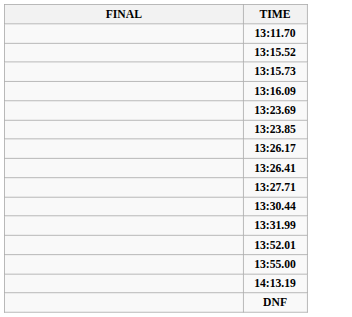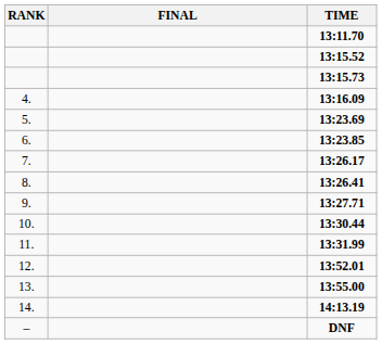 <table class="wikitable" style="border-collapse: collapse; font-size: 90%;">
 <tr>
+<th>RANK</th>
 <th style="width: 20em">FINAL</th>
 <th style="width: 5em">TIME</th>
 </tr>
 <tr>
+<td align="center"></td>
 <td></td>
 <td align="center"><strong>13:11.70</strong></td>
 </tr>
 <tr>
+<td align="center"></td>
 <td></td>
 <td align="center"><strong>13:15.52</strong></td>
 </tr>
 <tr>
+<td align="center"></td>
 <td></td>
 <td align="center"><strong>13:15.73</strong></td>
 </tr>
 <tr>
+<td align="center">4.</td>
 <td></td>
 <td align="center"><strong>13:16.09</strong></td>
 </tr>
 <tr>
+<td align="center">5.</td>
 <td></td>
 <td align="center"><strong>13:23.69</strong></td>
 </tr>
 <tr>
+<td align="center">6.</td>
 <td></td>
 <td align="center"><strong>13:23.85</strong></td>
 </tr>
 <tr>
+<td align="center">7.</td>
 <td></td>
 <td align="center"><strong>13:26.17</strong></td>
 </tr>
 <tr>
+<td align="center">8.</td>
 <td></td>
 <td align="center"><strong>13:26.41</strong></td>
 </tr>
 <tr>
+<td align="center">9.</td>
 <td></td>
 <td align="center"><strong>13:27.71</strong></td>
 </tr>
 <tr>
+<td align="center">10.</td>
 <td></td>
 <td align="center"><strong>13:30.44</strong></td>
 </tr>
 <tr>
+<td align="center">11.</td>
 <td></td>
 <td align="center"><strong>13:31.99</strong></td>
 </tr>
 <tr>
+<td align="center">12.</td>
 <td></td>
 <td align="center"><strong>13:52.01</strong></td>
 </tr>
 <tr>
+<td align="center">13.</td>
 <td></td>
 <td align="center"><strong>13:55.00</strong></td>
 </tr>
 <tr>
+<td align="center">14.</td>
 <td></td>
 <td align="center"><strong>14:13.19</strong></td>
 </tr>
 <tr>
+<td align="center">–</td>
 <td></td>
 <td align="center"><strong>DNF</strong></td>
 </tr>
 </table>
